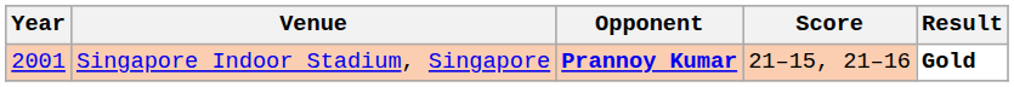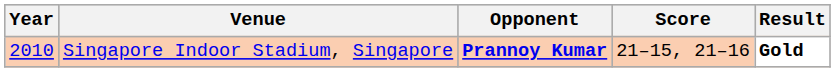 <table class="sortable wikitable" style="font-size: 90%;">
 <tr>
 <th>Year</th>
 <th>Venue</th>
 <th>Opponent</th>
 <th>Score</th>
 <th>Result</th>
 </tr>
 <tr style="background:#FBCEB1">
-<td align="center"><a href='#'>2001</a></td>
+<td align="center"><a href='#'>2010</a></td>
 <td align="left"><a href='#'>Singapore Indoor Stadium</a>, <a href='#'>Singapore</a></td>
 <td align="left"><strong> <a href='#'>Prannoy Kumar</a></strong></td>
 <td align="left">21–15, 21–16</td>
 <td style="text-align:left; background:white"> <strong>Gold</strong></td>
 </tr>
 </table>
